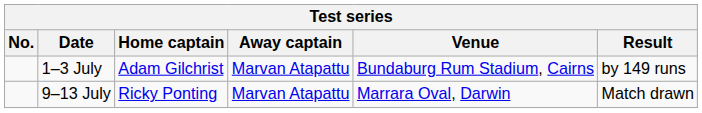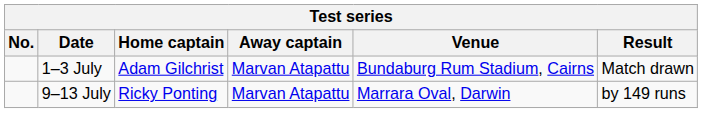 <table class="wikitable">
 <tr>
 <th colspan="6">Test series</th>
 </tr>
 <tr>
 <th>No.</th>
 <th>Date</th>
 <th>Home captain</th>
 <th>Away captain</th>
 <th>Venue</th>
 <th>Result</th>
 </tr>
 <tr>
 <td></td>
 <td>1–3 July</td>
 <td><a href='#'>Adam Gilchrist</a></td>
 <td><a href='#'>Marvan Atapattu</a></td>
 <td><a href='#'>Bundaburg Rum Stadium</a>, <a href='#'>Cairns</a></td>
-<td> by 149 runs</td>
+<td>Match drawn</td>
 </tr>
 <tr>
 <td></td>
 <td>9–13 July</td>
 <td><a href='#'>Ricky Ponting</a></td>
 <td><a href='#'>Marvan Atapattu</a></td>
 <td><a href='#'>Marrara Oval</a>, <a href='#'>Darwin</a></td>
-<td>Match drawn</td>
+<td> by 149 runs</td>
 </tr>
 </table>
